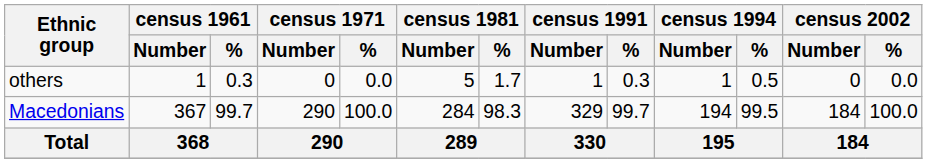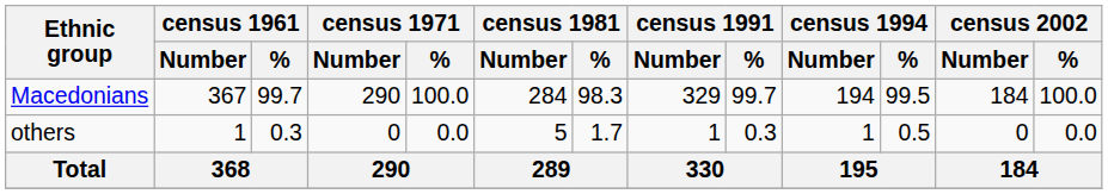 <table class="wikitable">
 <tr>
 <th rowspan="2">Ethnic<br>group</th>
 <th colspan="2">census 1961</th>
 <th colspan="2">census 1971</th>
 <th colspan="2">census 1981</th>
 <th colspan="2">census 1991</th>
 <th colspan="2">census 1994</th>
 <th colspan="2">census 2002</th>
 </tr>
 <tr bgcolor="#e0e0e0">
 <th>Number</th>
 <th>%</th>
 <th>Number</th>
 <th>%</th>
 <th>Number</th>
 <th>%</th>
 <th>Number</th>
 <th>%</th>
 <th>Number</th>
 <th>%</th>
 <th>Number</th>
 <th>%</th>
 </tr>
 <tr>
+<td><a href='#'>Macedonians</a></td>
+<td align="right">367</td>
+<td align="right">99.7</td>
+<td align="right">290</td>
+<td align="right">100.0</td>
+<td align="right">284</td>
+<td align="right">98.3</td>
+<td align="right">329</td>
+<td align="right">99.7</td>
+<td align="right">194</td>
+<td align="right">99.5</td>
+<td align="right">184</td>
+<td align="right">100.0</td>
+</tr>
+<tr>
 <td>others</td>
 <td align="right">1</td>
 <td align="right">0.3</td>
 <td align="right">0</td>
 <td align="right">0.0</td>
 <td align="right">5</td>
 <td align="right">1.7</td>
 <td align="right">1</td>
 <td align="right">0.3</td>
 <td align="right">1</td>
 <td align="right">0.5</td>
 <td align="right">0</td>
 <td align="right">0.0</td>
 </tr>
-<tr>
-<td><a href='#'>Macedonians</a></td>
-<td align="right">367</td>
-<td align="right">99.7</td>
-<td align="right">290</td>
-<td align="right">100.0</td>
-<td align="right">284</td>
-<td align="right">98.3</td>
-<td align="right">329</td>
-<td align="right">99.7</td>
-<td align="right">194</td>
-<td align="right">99.5</td>
-<td align="right">184</td>
-<td align="right">100.0</td>
-</tr>
 <tr bgcolor="#e0e0e0">
 <th align="left">Total</th>
 <th colspan="2">368</th>
 <th colspan="2">290</th>
 <th colspan="2">289</th>
 <th colspan="2">330</th>
 <th colspan="2">195</th>
 <th colspan="2">184</th>
 </tr>
 <tr>
 </tr>
 </table>
